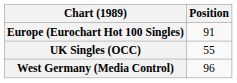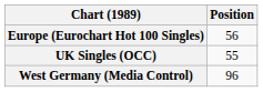 <table class="wikitable sortable plainrowheaders" style="text-align:center">
 <tr>
 <th scope="col">Chart (1989)</th>
 <th scope="col">Position</th>
 </tr>
 <tr>
 <th scope="row">Europe (Eurochart Hot 100 Singles)</th>
-<td>91</td>
+<td>56</td>
 </tr>
 <tr>
 <th scope="row">UK Singles (OCC)</th>
 <td>55</td>
 </tr>
 <tr>
 <th scope="row">West Germany (Media Control)</th>
 <td>96</td>
 </tr>
 </table>
